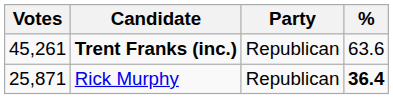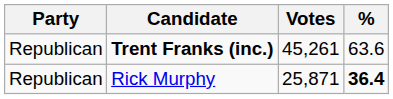 <table class="wikitable">
 <tr>
+<th>Party</th>
+<th>Candidate</th>
 <th>Votes</th>
-<th>Candidate</th>
-<th>Party</th>
 <th>%</th>
 </tr>
 <tr>
+<td>Republican</td>
+<td><strong>Trent Franks (inc.)</strong></td>
 <td>45,261</td>
-<td><strong>Trent Franks (inc.)</strong></td>
-<td>Republican</td>
 <td>63.6</td>
 </tr>
 <tr>
+<td>Republican</td>
+<td><a href='#'>Rick Murphy</a></td>
 <td>25,871</td>
-<td><a href='#'>Rick Murphy</a></td>
-<td>Republican</td>
 <td><strong>36.4</strong></td>
 </tr>
 </table>
